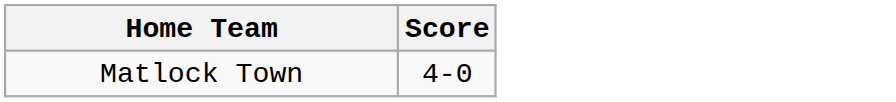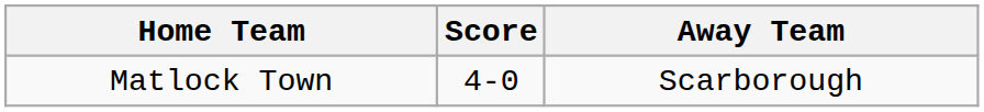 <table class="wikitable" style="text-align:center;">
 <tr>
 <th width=175>Home Team</th>
 <th width=20>Score</th>
+<th width=175>Away Team</th>
 </tr>
 <tr>
 <td>Matlock Town</td>
 <td>4-0</td>
+<td>Scarborough</td>
 </tr>
 </table>
